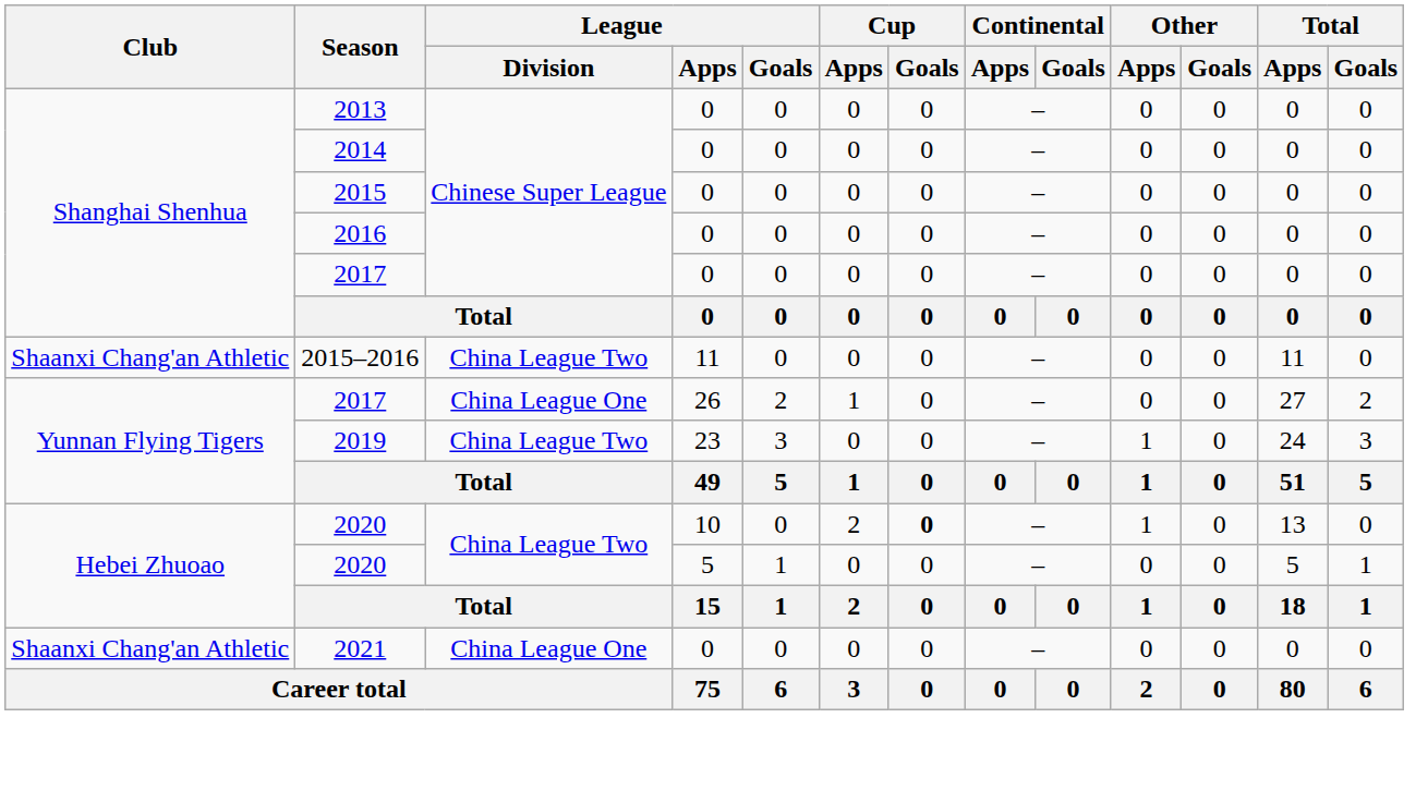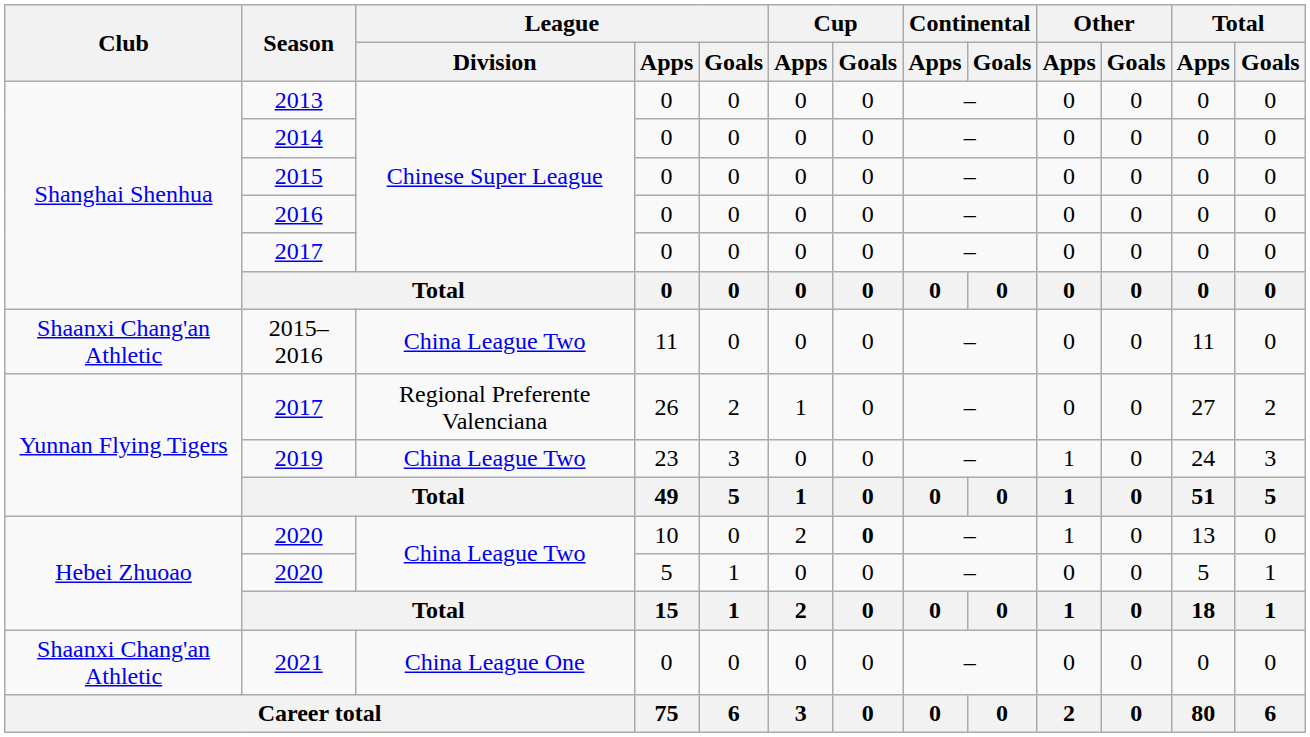 <table class="wikitable" style="text-align: center">
 <tr>
 <th rowspan="2">Club</th>
 <th rowspan="2">Season</th>
 <th colspan="3">League</th>
 <th colspan="2">Cup</th>
 <th colspan="2">Continental</th>
 <th colspan="2">Other</th>
 <th colspan="2">Total</th>
 </tr>
 <tr>
 <th>Division</th>
 <th>Apps</th>
 <th>Goals</th>
 <th>Apps</th>
 <th>Goals</th>
 <th>Apps</th>
 <th>Goals</th>
 <th>Apps</th>
 <th>Goals</th>
 <th>Apps</th>
 <th>Goals</th>
 </tr>
 <tr>
 <td rowspan="6"><a href='#'>Shanghai Shenhua</a></td>
 <td><a href='#'>2013</a></td>
 <td rowspan="5"><a href='#'>Chinese Super League</a></td>
 <td>0</td>
 <td>0</td>
 <td>0</td>
 <td>0</td>
 <td colspan="2">–</td>
 <td>0</td>
 <td>0</td>
 <td>0</td>
 <td>0</td>
 </tr>
 <tr>
 <td><a href='#'>2014</a></td>
 <td>0</td>
 <td>0</td>
 <td>0</td>
 <td>0</td>
 <td colspan="2">–</td>
 <td>0</td>
 <td>0</td>
 <td>0</td>
 <td>0</td>
 </tr>
 <tr>
 <td><a href='#'>2015</a></td>
 <td>0</td>
 <td>0</td>
 <td>0</td>
 <td>0</td>
 <td colspan="2">–</td>
 <td>0</td>
 <td>0</td>
 <td>0</td>
 <td>0</td>
 </tr>
 <tr>
 <td><a href='#'>2016</a></td>
 <td>0</td>
 <td>0</td>
 <td>0</td>
 <td>0</td>
 <td colspan="2">–</td>
 <td>0</td>
 <td>0</td>
 <td>0</td>
 <td>0</td>
 </tr>
 <tr>
 <td><a href='#'>2017</a></td>
 <td>0</td>
 <td>0</td>
 <td>0</td>
 <td>0</td>
 <td colspan="2">–</td>
 <td>0</td>
 <td>0</td>
 <td>0</td>
 <td>0</td>
 </tr>
 <tr>
 <th colspan=2>Total</th>
 <th>0</th>
 <th>0</th>
 <th>0</th>
 <th>0</th>
 <th>0</th>
 <th>0</th>
 <th>0</th>
 <th>0</th>
 <th>0</th>
 <th>0</th>
 </tr>
 <tr>
 <td><a href='#'>Shaanxi Chang'an Athletic</a></td>
 <td>2015–2016</td>
 <td><a href='#'>China League Two</a></td>
 <td>11</td>
 <td>0</td>
 <td>0</td>
 <td>0</td>
 <td colspan="2">–</td>
 <td>0</td>
 <td>0</td>
 <td>11</td>
 <td>0</td>
 </tr>
 <tr>
 <td rowspan="3"><a href='#'>Yunnan Flying Tigers</a></td>
 <td><a href='#'>2017</a></td>
-<td><a href='#'>China League One</a></td>
+<td>Regional Preferente Valenciana</td>
 <td>26</td>
 <td>2</td>
 <td>1</td>
 <td>0</td>
 <td colspan="2">–</td>
 <td>0</td>
 <td>0</td>
 <td>27</td>
 <td>2</td>
 </tr>
 <tr>
 <td><a href='#'>2019</a></td>
 <td><a href='#'>China League Two</a></td>
 <td>23</td>
 <td>3</td>
 <td>0</td>
 <td>0</td>
 <td colspan="2">–</td>
 <td>1</td>
 <td>0</td>
 <td>24</td>
 <td>3</td>
 </tr>
 <tr>
 <th colspan=2>Total</th>
 <th>49</th>
 <th>5</th>
 <th>1</th>
 <th>0</th>
 <th>0</th>
 <th>0</th>
 <th>1</th>
 <th>0</th>
 <th>51</th>
 <th>5</th>
 </tr>
 <tr>
 <td rowspan="3"><a href='#'>Hebei Zhuoao</a></td>
 <td><a href='#'>2020</a></td>
 <td rowspan="2"><a href='#'>China League Two</a></td>
 <td>10</td>
 <td>0</td>
 <td>2</td>
 <td><strong>0</strong></td>
 <td colspan="2">–</td>
 <td>1</td>
 <td>0</td>
 <td>13</td>
 <td>0</td>
 </tr>
 <tr>
 <td><a href='#'>2020</a></td>
 <td>5</td>
 <td>1</td>
 <td>0</td>
 <td>0</td>
 <td colspan="2">–</td>
 <td>0</td>
 <td>0</td>
 <td>5</td>
 <td>1</td>
 </tr>
 <tr>
 <th colspan=2>Total</th>
 <th>15</th>
 <th>1</th>
 <th>2</th>
 <th>0</th>
 <th>0</th>
 <th>0</th>
 <th>1</th>
 <th>0</th>
 <th>18</th>
 <th>1</th>
 </tr>
 <tr>
 <td><a href='#'>Shaanxi Chang'an Athletic</a></td>
 <td><a href='#'>2021</a></td>
 <td><a href='#'>China League One</a></td>
 <td>0</td>
 <td>0</td>
 <td>0</td>
 <td>0</td>
 <td colspan="2">–</td>
 <td>0</td>
 <td>0</td>
 <td>0</td>
 <td>0</td>
 </tr>
 <tr>
 <th colspan=3>Career total</th>
 <th>75</th>
 <th>6</th>
 <th>3</th>
 <th>0</th>
 <th>0</th>
 <th>0</th>
 <th>2</th>
 <th>0</th>
 <th>80</th>
 <th>6</th>
 </tr>
 </table>
